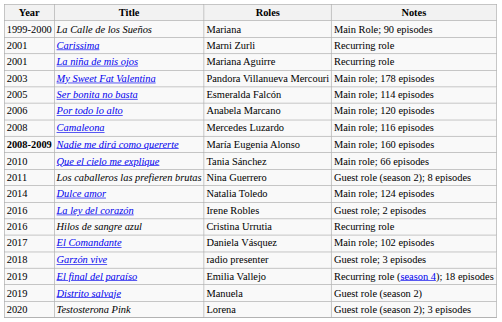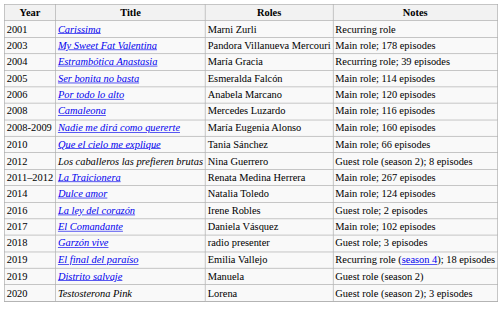 <table class="wikitable sortable">
 <tr>
 <th>Year</th>
 <th>Title</th>
 <th>Roles</th>
 <th>Notes</th>
 </tr>
 <tr>
-<td>1999-2000</td>
-<td><em>La Calle de los Sueños</em></td>
-<td>Mariana</td>
-<td>Main Role; 90 episodes</td>
-</tr>
-<tr>
 <td>2001</td>
 <td><em><a href='#'>Carissima</a></em></td>
 <td>Marni Zurli</td>
-<td>Recurring role</td>
-</tr>
-<tr>
-<td>2001</td>
-<td><em><a href='#'>La niña de mis ojos</a></em></td>
-<td>Mariana Aguirre</td>
 <td>Recurring role</td>
 </tr>
 <tr>
 <td>2003</td>
 <td><em><a href='#'>My Sweet Fat Valentina</a></em></td>
 <td>Pandora Villanueva Mercouri</td>
 <td>Main role; 178 episodes</td>
+</tr>
+<tr>
+<td>2004</td>
+<td><em><a href='#'>Estrambótica Anastasia</a></em></td>
+<td>María Gracia</td>
+<td>Recurring role; 39 episodes</td>
 </tr>
 <tr>
 <td>2005</td>
 <td><em><a href='#'>Ser bonita no basta</a></em></td>
 <td>Esmeralda Falcón</td>
 <td>Main role; 114 episodes</td>
 </tr>
 <tr>
 <td>2006</td>
 <td><em><a href='#'>Por todo lo alto</a></em></td>
 <td>Anabela Marcano</td>
 <td>Main role; 120 episodes</td>
 </tr>
 <tr>
 <td>2008</td>
 <td><em><a href='#'>Camaleona</a></em></td>
 <td>Mercedes Luzardo</td>
 <td>Main role; 116 episodes</td>
 </tr>
 <tr>
-<td><strong>2008-2009</strong></td>
+<td>2008-2009</td>
 <td><em><a href='#'>Nadie me dirá como quererte</a></em></td>
 <td>María Eugenia Alonso</td>
 <td>Main role; 160 episodes</td>
 </tr>
 <tr>
 <td>2010</td>
 <td><em><a href='#'>Que el cielo me explique</a></em></td>
 <td>Tania Sánchez</td>
 <td>Main role; 66 episodes</td>
 </tr>
 <tr>
-<td>2011</td>
+<td>2012</td>
 <td><em>Los caballeros las prefieren brutas</em></td>
 <td>Nina Guerrero</td>
 <td>Guest role (season 2); 8 episodes</td>
+</tr>
+<tr>
+<td>2011–2012</td>
+<td><em><a href='#'>La Traicionera</a></em></td>
+<td>Renata Medina Herrera</td>
+<td>Main role; 267 episodes</td>
 </tr>
 <tr>
 <td>2014</td>
 <td><em><a href='#'>Dulce amor</a></em></td>
 <td>Natalia Toledo</td>
 <td>Main role; 124 episodes</td>
 </tr>
 <tr>
 <td>2016</td>
 <td><em><a href='#'>La ley del corazón</a></em></td>
 <td>Irene Robles</td>
 <td>Guest role; 2 episodes</td>
-</tr>
-<tr>
-<td>2016</td>
-<td><em>Hilos de sangre azul</em></td>
-<td>Cristina Urrutia</td>
-<td>Recurring role</td>
 </tr>
 <tr>
 <td>2017</td>
 <td><em><a href='#'>El Comandante</a></em></td>
 <td>Daniela Vásquez</td>
 <td>Main role; 102 episodes</td>
 </tr>
 <tr>
 <td>2018</td>
 <td><em><a href='#'>Garzón vive</a></em></td>
 <td>radio presenter</td>
 <td>Guest role; 3 episodes</td>
 </tr>
 <tr>
 <td>2019</td>
 <td><em><a href='#'>El final del paraíso</a></em></td>
 <td>Emilia Vallejo</td>
 <td>Recurring role (<a href='#'>season 4</a>); 18 episodes</td>
 </tr>
 <tr>
 <td>2019</td>
 <td><em><a href='#'>Distrito salvaje</a></em></td>
 <td>Manuela</td>
 <td>Guest role (season 2)</td>
 </tr>
 <tr>
 <td>2020</td>
 <td><em>Testosterona Pink</em></td>
 <td>Lorena</td>
 <td>Guest role (season 2); 3 episodes</td>
 </tr>
 <tr>
 </tr>
 </table>
